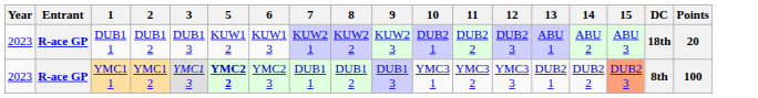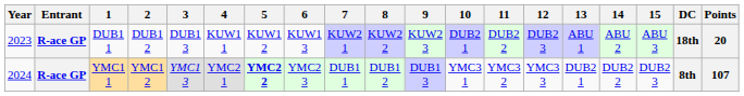 <table class="wikitable" style="text-align:center; font-size:85%;">
 <tr>
 <th>Year</th>
 <th>Entrant</th>
 <th>1</th>
 <th>2</th>
 <th>3</th>
+<th>4</th>
 <th>5</th>
 <th>6</th>
 <th>7</th>
 <th>8</th>
 <th>9</th>
 <th>10</th>
 <th>11</th>
 <th>12</th>
 <th>13</th>
 <th>14</th>
 <th>15</th>
 <th>DC</th>
 <th>Points</th>
 </tr>
 <tr>
 <td><a href='#'>2023</a></td>
 <th nowrap><a href='#'>R-ace GP</a></th>
 <td><a href='#'>DUB1<br>1</a></td>
 <td><a href='#'>DUB1<br>2</a></td>
 <td><a href='#'>DUB1<br>3</a></td>
+<td><a href='#'>KUW1<br>1</a></td>
 <td><a href='#'>KUW1<br>2</a></td>
 <td><a href='#'>KUW1<br>3</a></td>
 <td style="background:#CFCFFF;"><a href='#'>KUW2<br>1</a><br></td>
 <td style="background:#CFCFFF;"><a href='#'>KUW2<br>2</a><br></td>
 <td style="background:#DFFFDF;"><a href='#'>KUW2<br>3</a><br></td>
 <td style="background:#CFCFFF;"><a href='#'>DUB2<br>1</a><br></td>
 <td style="background:#DFFFDF;"><a href='#'>DUB2<br>2</a><br></td>
 <td style="background:#CFCFFF;"><a href='#'>DUB2<br>3</a><br></td>
 <td style="background:#CFCFFF;"><a href='#'>ABU<br>1</a><br></td>
 <td style="background:#DFFFDF;"><a href='#'>ABU<br>2</a><br></td>
 <td style="background:#DFFFDF;"><a href='#'>ABU<br>3</a><br></td>
 <th>18th</th>
 <th>20</th>
 </tr>
 <tr>
-<td><a href='#'>2023</a></td>
+<td><a href='#'>2024</a></td>
 <th nowrap><a href='#'>R-ace GP</a></th>
 <td style="background:#FFDF9F;"><a href='#'>YMC1<br>1</a><br></td>
 <td style="background:#FFDF9F;"><a href='#'>YMC1<br>2</a><br></td>
 <td style="background:#DFDFDF;"><em><a href='#'>YMC1<br>3</a></em><br></td>
+<td style="background:#DFDFDF;"><a href='#'>YMC2<br>1</a><br></td>
 <td style="background:#DFFFDF;"><strong><a href='#'>YMC2<br>2</a><br></strong></td>
 <td style="background:#DFFFDF;"><a href='#'>YMC2<br>3</a><br></td>
 <td style="background:#DFFFDF;"><a href='#'>DUB1<br>1</a><br></td>
 <td style="background:#DFFFDF;"><a href='#'>DUB1<br>2</a><br></td>
 <td style="background:#CFCFFF;"><a href='#'>DUB1<br>3</a><br></td>
 <td><a href='#'>YMC3<br>1</a></td>
 <td><a href='#'>YMC3<br>2</a></td>
 <td><a href='#'>YMC3<br>3</a></td>
 <td><a href='#'>DUB2<br>1</a></td>
 <td><a href='#'>DUB2<br>2</a></td>
-<td style="background: lightsalmon;"><a href='#'>DUB2<br>3</a></td>
+<td><a href='#'>DUB2<br>3</a></td>
 <th>8th</th>
-<th>100</th>
+<th>107</th>
 </tr>
 </table>
